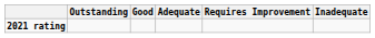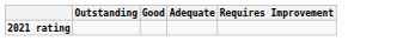 <table class="wikitable">
 <tr>
 <th></th>
 <th>Outstanding</th>
 <th>Good</th>
 <th>Adequate</th>
 <th>Requires Improvement</th>
-<th>Inadequate</th>
 </tr>
 <tr style="vertical-align:top;" |>
 <td><strong>2021 rating</strong></td>
 <td></td>
 <td></td>
 <td></td>
 <td></td>
-<td></td>
 </tr>
 </table>
